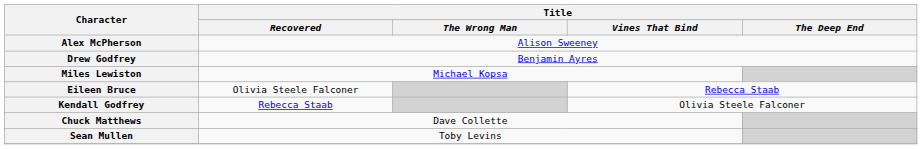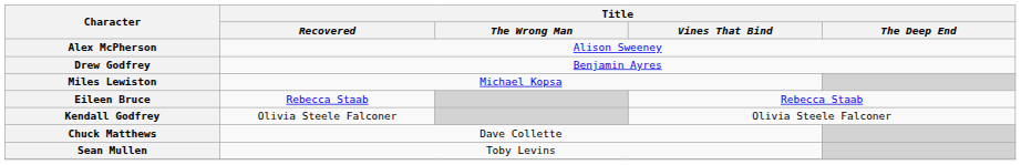 <table class="wikitable" style="text-align:center;">
 <tr>
 <th rowspan="2" style="width:4%;">Character</th>
 <th colspan=4>Title</th>
 </tr>
 <tr>
 <th style="width:4%;"><em>Recovered</em></th>
 <th style="width:4%;"><em>The Wrong Man</em></th>
 <th style="width:4%;"><em>Vines That Bind</em></th>
 <th style="width:4%;"><em>The Deep End</em></th>
 </tr>
 <tr>
 <th>Alex McPherson</th>
 <td colspan="4"><a href='#'>Alison Sweeney</a></td>
 </tr>
 <tr>
 <th>Drew Godfrey</th>
 <td colspan="4"><a href='#'>Benjamin Ayres</a></td>
 </tr>
 <tr>
 <th>Miles Lewiston</th>
 <td colspan="3"><a href='#'>Michael Kopsa</a></td>
 <td style="background:#d3d3d3;" colspan=1></td>
 </tr>
 <tr>
 <th>Eileen Bruce</th>
-<td colspan="1">Olivia Steele Falconer</td>
+<td colspan="1"><a href='#'>Rebecca Staab</a></td>
 <td style="background:#d3d3d3;" colspan=1></td>
 <td colspan="2"><a href='#'>Rebecca Staab</a></td>
 </tr>
 <tr>
 <th>Kendall Godfrey</th>
-<td colspan="1"><a href='#'>Rebecca Staab</a></td>
+<td colspan="1">Olivia Steele Falconer</td>
 <td style="background:#d3d3d3;" colspan=1></td>
 <td colspan="2">Olivia Steele Falconer</td>
 </tr>
 <tr>
 <th>Chuck Matthews</th>
 <td colspan="3">Dave Collette</td>
 <td style="background:#d3d3d3;" colspan=1></td>
 </tr>
 <tr>
 <th>Sean Mullen</th>
 <td colspan="3">Toby Levins</td>
 <td style="background:#d3d3d3;" colspan=1></td>
 </tr>
 <tr>
 </tr>
 </table>
